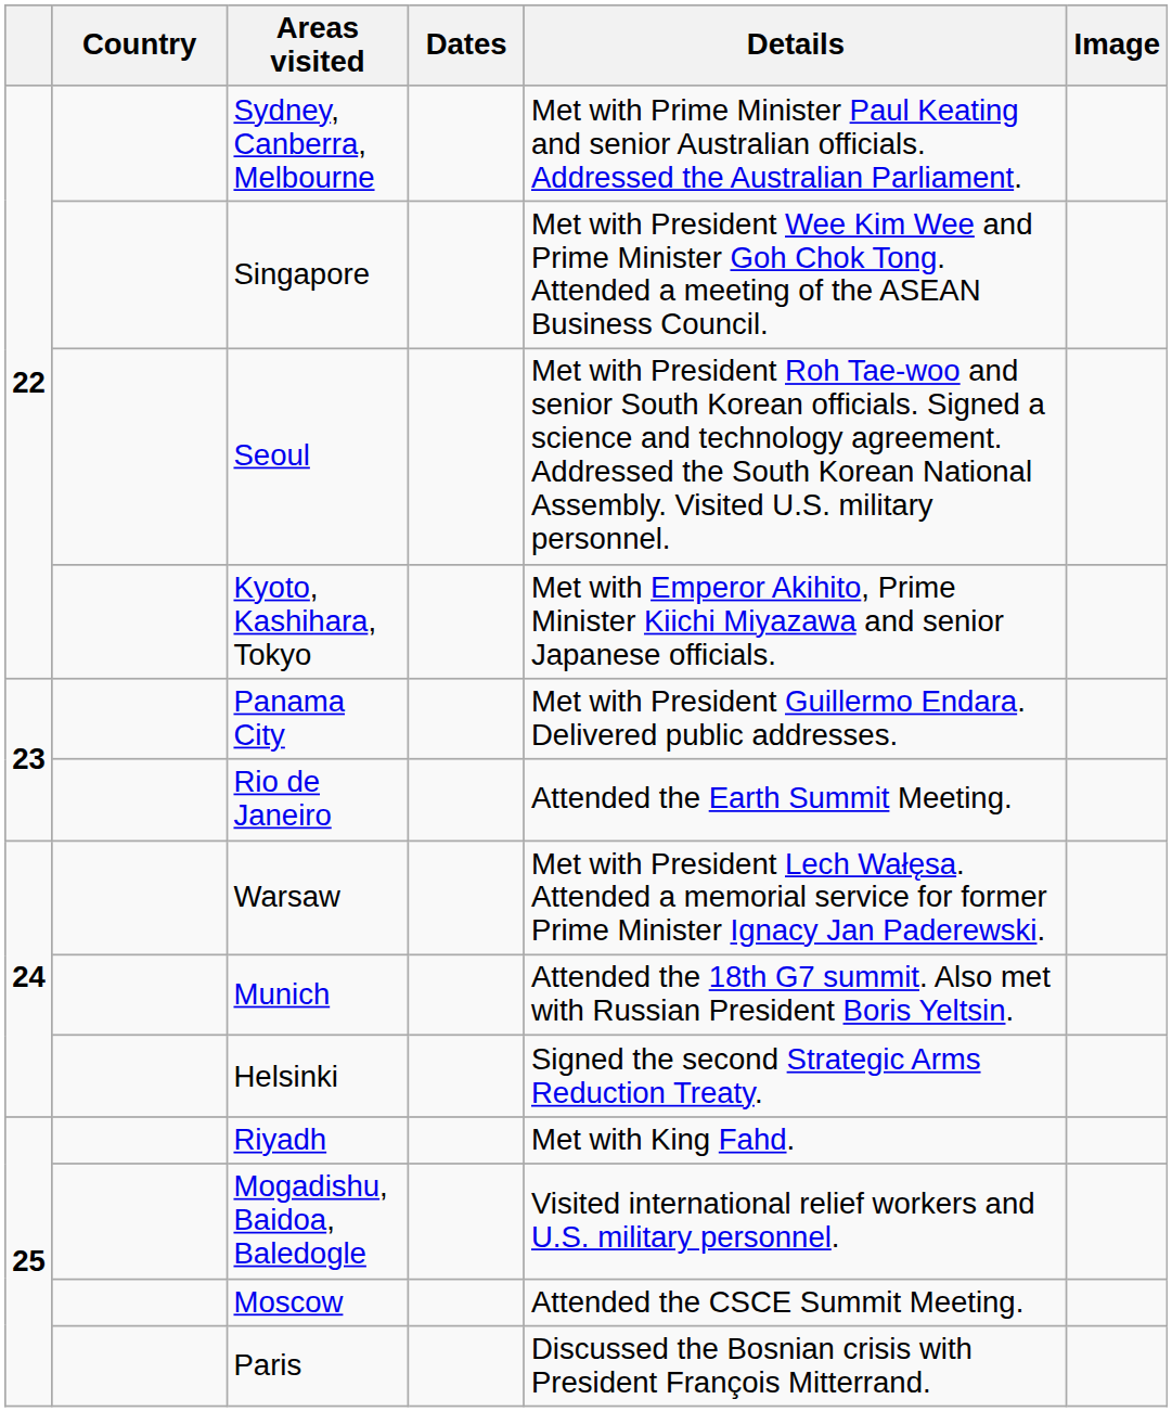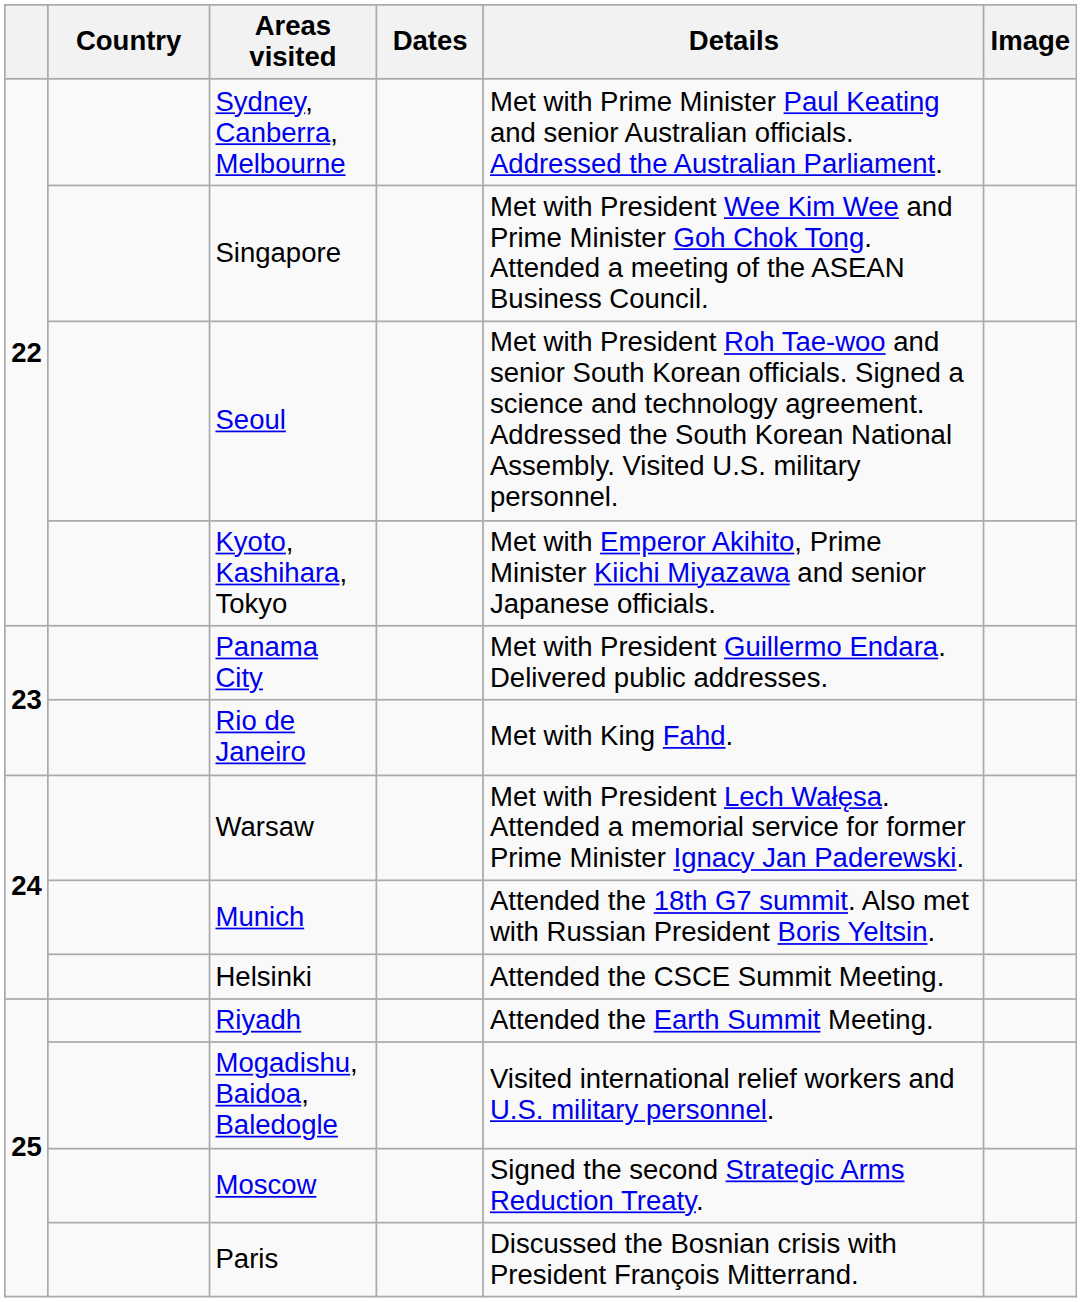 <table class="wikitable sortable" border="1" style="margin: 1em auto 1em auto">
 <tr>
 <th style="width: 3%;"></th>
 <th width=120>Country</th>
 <th width=100>Areas visited</th>
 <th width=70>Dates</th>
 <th width=550>Details</th>
 <th>Image</th>
 </tr>
 <tr>
 <td rowspan=4><strong>22</strong></td>
 <td></td>
 <td><a href='#'>Sydney</a>,<br><a href='#'>Canberra</a>,<br><a href='#'>Melbourne</a></td>
 <td></td>
 <td>Met with Prime Minister <a href='#'>Paul Keating</a> and senior Australian officials. <a href='#'>Addressed the Australian Parliament</a>.</td>
 <td></td>
 </tr>
 <tr>
 <td></td>
 <td>Singapore</td>
 <td></td>
 <td>Met with President <a href='#'>Wee Kim Wee</a> and Prime Minister <a href='#'>Goh Chok Tong</a>. Attended a meeting of the ASEAN Business Council.</td>
 <td></td>
 </tr>
 <tr>
 <td></td>
 <td><a href='#'>Seoul</a></td>
 <td></td>
 <td>Met with President <a href='#'>Roh Tae-woo</a> and senior South Korean officials. Signed a science and technology agreement. Addressed the South Korean National Assembly. Visited U.S. military personnel.</td>
 <td></td>
 </tr>
 <tr>
 <td></td>
 <td><a href='#'>Kyoto</a>,<br><a href='#'>Kashihara</a>,<br>Tokyo</td>
 <td></td>
 <td>Met with <a href='#'>Emperor Akihito</a>, Prime Minister <a href='#'>Kiichi Miyazawa</a> and senior Japanese officials.</td>
 <td></td>
 </tr>
 <tr>
 <td rowspan=2><strong>23</strong></td>
 <td></td>
 <td><a href='#'>Panama City</a></td>
 <td></td>
 <td>Met with President <a href='#'>Guillermo Endara</a>. Delivered public addresses.</td>
 <td></td>
 </tr>
 <tr>
 <td></td>
 <td><a href='#'>Rio de Janeiro</a></td>
 <td></td>
-<td>Attended the <a href='#'>Earth Summit</a> Meeting.</td>
+<td>Met with King <a href='#'>Fahd</a>.</td>
 <td></td>
 </tr>
 <tr>
 <td rowspan=3><strong>24</strong></td>
 <td></td>
 <td>Warsaw</td>
 <td></td>
 <td>Met with President <a href='#'>Lech Wałęsa</a>. Attended a memorial service for former Prime Minister <a href='#'>Ignacy Jan Paderewski</a>.</td>
 <td></td>
 </tr>
 <tr>
 <td></td>
 <td><a href='#'>Munich</a></td>
 <td></td>
 <td>Attended the <a href='#'>18th G7 summit</a>. Also met with Russian President <a href='#'>Boris Yeltsin</a>.</td>
 <td></td>
 </tr>
 <tr>
 <td></td>
 <td>Helsinki</td>
 <td></td>
-<td>Signed the second <a href='#'>Strategic Arms Reduction Treaty</a>.</td>
+<td>Attended the CSCE Summit Meeting.</td>
 <td></td>
 </tr>
 <tr>
 <td rowspan=4><strong>25</strong></td>
 <td></td>
 <td><a href='#'>Riyadh</a></td>
 <td></td>
-<td>Met with King <a href='#'>Fahd</a>.</td>
+<td>Attended the <a href='#'>Earth Summit</a> Meeting.</td>
 <td></td>
 </tr>
 <tr>
 <td></td>
 <td><a href='#'>Mogadishu</a>,<br><a href='#'>Baidoa</a>,<br><a href='#'>Baledogle</a></td>
 <td></td>
 <td>Visited international relief workers and <a href='#'>U.S. military personnel</a>.</td>
 <td></td>
 </tr>
 <tr>
 <td></td>
 <td><a href='#'>Moscow</a></td>
 <td></td>
-<td>Attended the CSCE Summit Meeting.</td>
+<td>Signed the second <a href='#'>Strategic Arms Reduction Treaty</a>.</td>
 <td></td>
 </tr>
 <tr>
 <td></td>
 <td>Paris</td>
 <td></td>
 <td>Discussed the Bosnian crisis with President François Mitterrand.</td>
 <td></td>
 </tr>
 </table>
